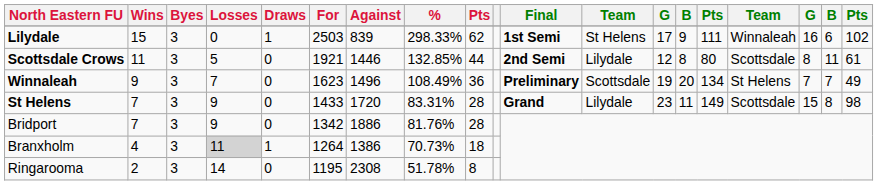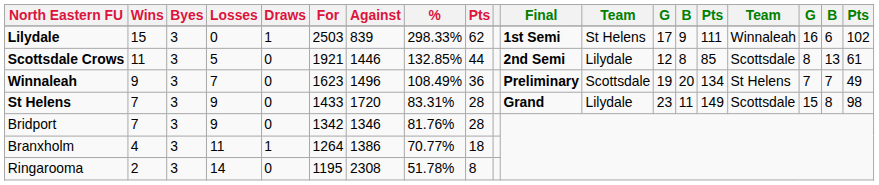 <table style="font-size: 85%; text-align: left;" class="wikitable">
 <tr>
 <th style="color:crimson">North Eastern FU</th>
 <th style="color:crimson">Wins</th>
 <th style="color:crimson">Byes</th>
 <th style="color:crimson">Losses</th>
 <th style="color:crimson">Draws</th>
 <th style="color:crimson">For</th>
 <th style="color:crimson">Against</th>
 <th style="color:crimson">%</th>
 <th style="color:crimson">Pts</th>
 <th></th>
 <th style="color:green">Final</th>
 <th style="color:green">Team</th>
 <th style="color:green">G</th>
 <th style="color:green">B</th>
 <th style="color:green">Pts</th>
 <th style="color:green">Team</th>
 <th style="color:green">G</th>
 <th style="color:green">B</th>
 <th style="color:green">Pts</th>
 </tr>
 <tr>
 </tr>
 <tr>
 </tr>
 <tr>
 <td><strong>	Lilydale	</strong></td>
 <td>15</td>
 <td>3</td>
 <td>0</td>
 <td>1</td>
 <td>2503</td>
 <td>839</td>
 <td>298.33%</td>
 <td>62</td>
 <td></td>
 <td><strong>1st Semi</strong></td>
 <td>St Helens</td>
 <td>17</td>
 <td>9</td>
 <td>111</td>
 <td>Winnaleah</td>
 <td>16</td>
 <td>6</td>
 <td>102</td>
 </tr>
 <tr>
 <td><strong>	Scottsdale Crows	</strong></td>
 <td>11</td>
 <td>3</td>
 <td>5</td>
 <td>0</td>
 <td>1921</td>
 <td>1446</td>
 <td>132.85%</td>
 <td>44</td>
 <td></td>
 <td><strong>2nd Semi</strong></td>
 <td>Lilydale</td>
 <td>12</td>
 <td>8</td>
-<td>80</td>
+<td>85</td>
 <td>Scottsdale</td>
 <td>8</td>
-<td>11</td>
+<td>13</td>
 <td>61</td>
 </tr>
 <tr>
 <td><strong>	Winnaleah	</strong></td>
 <td>9</td>
 <td>3</td>
 <td>7</td>
 <td>0</td>
 <td>1623</td>
 <td>1496</td>
 <td>108.49%</td>
 <td>36</td>
 <td></td>
 <td><strong>Preliminary</strong></td>
 <td>Scottsdale</td>
 <td>19</td>
 <td>20</td>
 <td>134</td>
 <td>St Helens</td>
 <td>7</td>
 <td>7</td>
 <td>49</td>
 </tr>
 <tr>
 <td><strong>	St Helens	</strong></td>
 <td>7</td>
 <td>3</td>
 <td>9</td>
 <td>0</td>
 <td>1433</td>
 <td>1720</td>
 <td>83.31%</td>
 <td>28</td>
 <td></td>
 <td><strong>Grand</strong></td>
 <td>Lilydale</td>
 <td>23</td>
 <td>11</td>
 <td>149</td>
 <td>Scottsdale</td>
 <td>15</td>
 <td>8</td>
 <td>98</td>
 </tr>
 <tr>
 <td>Bridport</td>
 <td>7</td>
 <td>3</td>
 <td>9</td>
 <td>0</td>
 <td>1342</td>
-<td>1886</td>
+<td>1346</td>
 <td>81.76%</td>
 <td>28</td>
 <td></td>
 </tr>
 <tr>
 <td>Branxholm</td>
 <td>4</td>
 <td>3</td>
-<td style="background: lightgrey;">11</td>
+<td>11</td>
 <td>1</td>
 <td>1264</td>
 <td>1386</td>
-<td>70.73%</td>
+<td>70.77%</td>
 <td>18</td>
 <td></td>
 </tr>
 <tr>
 <td>Ringarooma</td>
 <td>2</td>
 <td>3</td>
 <td>14</td>
 <td>0</td>
 <td>1195</td>
 <td>2308</td>
 <td>51.78%</td>
 <td>8</td>
 <td></td>
 </tr>
 </table>
